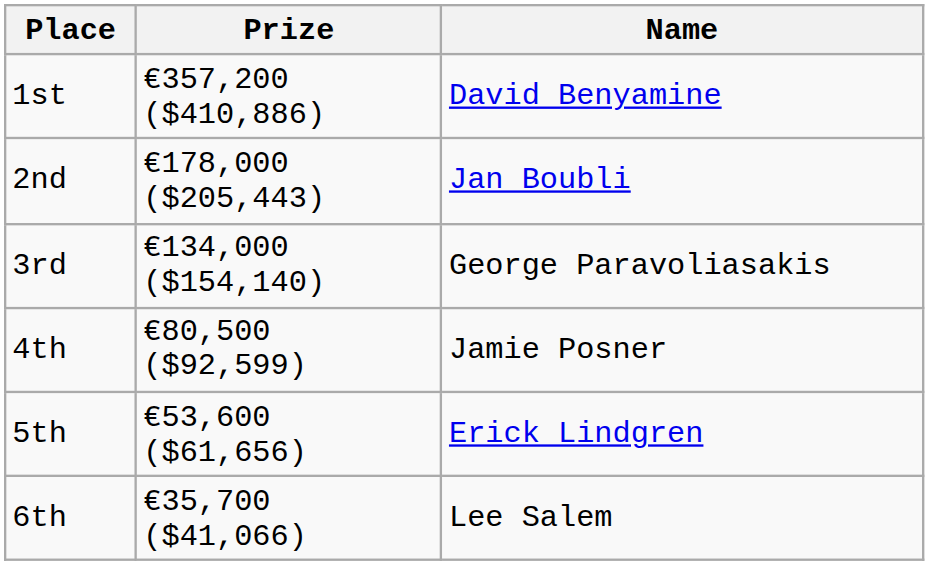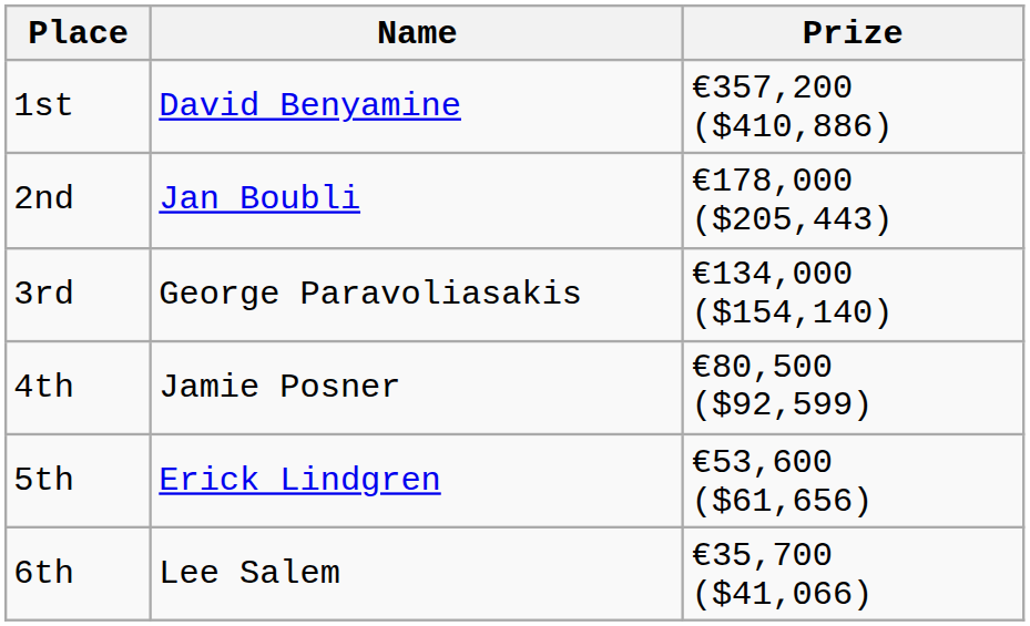 <table class="wikitable">
 <tr>
 <th width="50">Place</th>
+<th width="200">Name</th>
 <th width="125">Prize</th>
-<th width="200">Name</th>
 </tr>
 <tr>
 <td>1st</td>
+<td><a href='#'>David Benyamine</a></td>
 <td>€357,200 ($410,886)</td>
-<td><a href='#'>David Benyamine</a></td>
 </tr>
 <tr>
 <td>2nd</td>
+<td><a href='#'>Jan Boubli</a></td>
 <td>€178,000 ($205,443)</td>
-<td><a href='#'>Jan Boubli</a></td>
 </tr>
 <tr>
 <td>3rd</td>
+<td>George Paravoliasakis</td>
 <td>€134,000 ($154,140)</td>
-<td>George Paravoliasakis</td>
 </tr>
 <tr>
 <td>4th</td>
+<td>Jamie Posner</td>
 <td>€80,500 ($92,599)</td>
-<td>Jamie Posner</td>
 </tr>
 <tr>
 <td>5th</td>
+<td><a href='#'>Erick Lindgren</a></td>
 <td>€53,600 ($61,656)</td>
-<td><a href='#'>Erick Lindgren</a></td>
 </tr>
 <tr>
 <td>6th</td>
+<td>Lee Salem</td>
 <td>€35,700 ($41,066)</td>
-<td>Lee Salem</td>
 </tr>
 </table>
